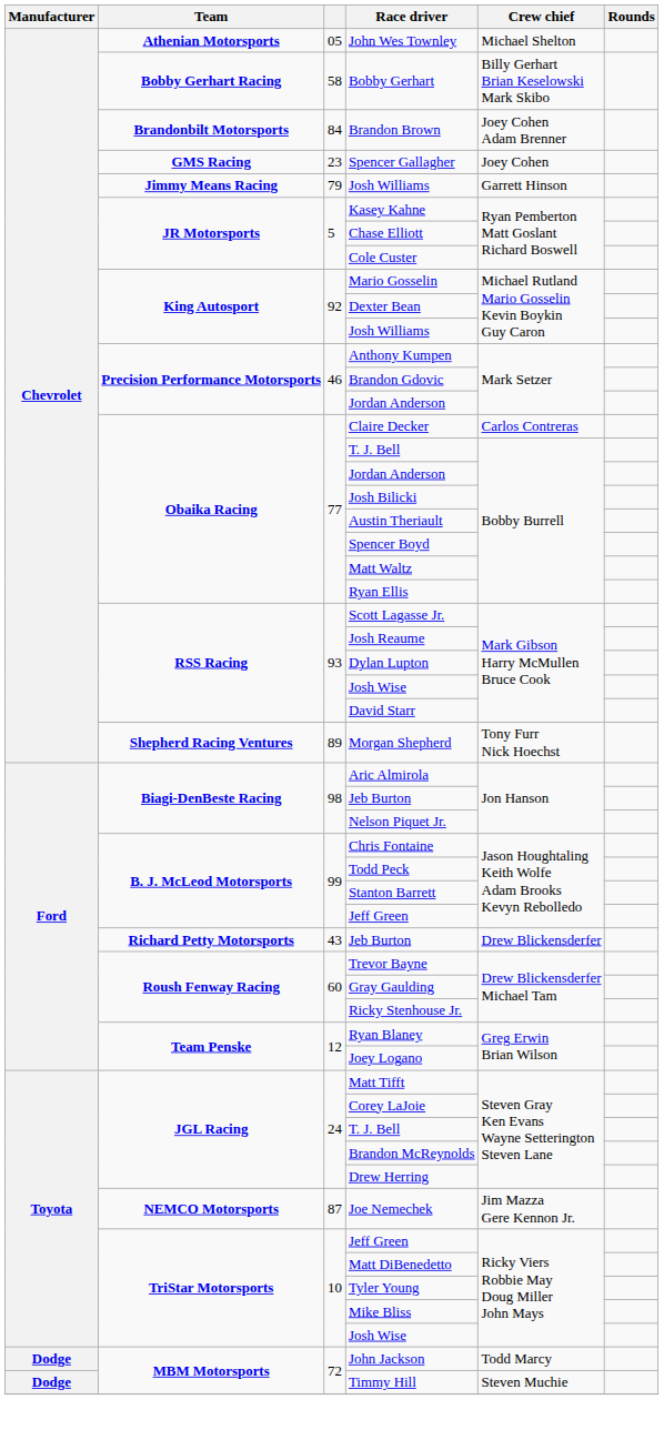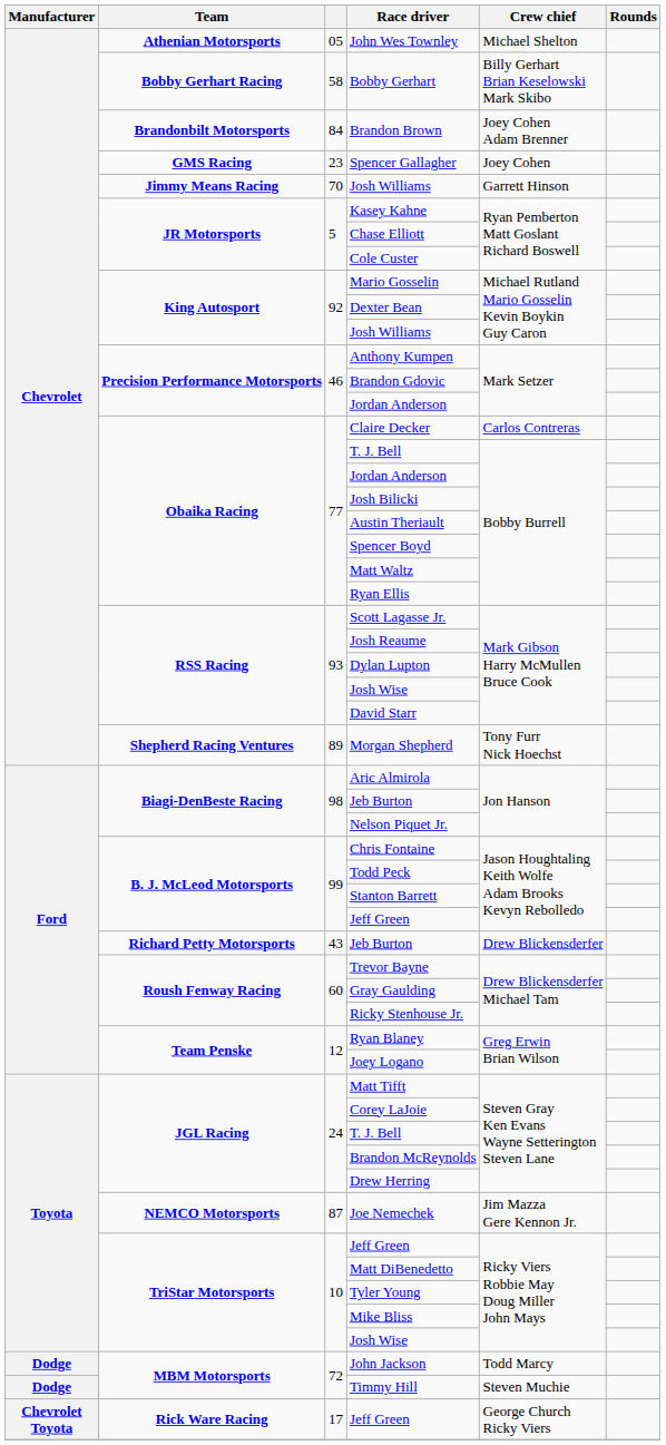 <table class="wikitable" style="font-size: 95%;">
 <tr>
 <th>Manufacturer</th>
 <th>Team</th>
 <th></th>
 <th>Race driver</th>
 <th>Crew chief</th>
 <th>Rounds</th>
 </tr>
 <tr>
 <th rowspan=28><a href='#'>Chevrolet</a></th>
 <td align=center><strong><a href='#'>Athenian Motorsports</a></strong></td>
 <td>05</td>
 <td><a href='#'>John Wes Townley</a></td>
 <td>Michael Shelton</td>
 <td></td>
 </tr>
 <tr>
 <td align=center><strong><a href='#'>Bobby Gerhart Racing</a></strong></td>
 <td>58</td>
 <td><a href='#'>Bobby Gerhart</a></td>
 <td>Billy Gerhart <small>  </small> <br> <a href='#'>Brian Keselowski</a> <small>  </small> <br> Mark Skibo <small>  </small></td>
 <td></td>
 </tr>
 <tr>
 <td align=center><strong><a href='#'>Brandonbilt Motorsports</a></strong></td>
 <td>84</td>
 <td><a href='#'>Brandon Brown</a></td>
 <td>Joey Cohen <small>  </small> <br>Adam Brenner <small>  </small></td>
 <td></td>
 </tr>
 <tr>
 <td align=center><strong><a href='#'>GMS Racing</a></strong></td>
 <td>23</td>
 <td><a href='#'>Spencer Gallagher</a></td>
 <td>Joey Cohen</td>
 <td></td>
 </tr>
 <tr>
 <td align=center><strong><a href='#'>Jimmy Means Racing</a></strong></td>
-<td>79</td>
+<td>70</td>
 <td><a href='#'>Josh Williams</a></td>
 <td>Garrett Hinson</td>
 <td></td>
 </tr>
 <tr>
 <td rowspan="3" style="text-align:center;"><strong><a href='#'>JR Motorsports</a></strong></td>
 <td rowspan=3>5</td>
 <td><a href='#'>Kasey Kahne</a></td>
 <td rowspan=3>Ryan Pemberton <small>  </small> <br> Matt Goslant <small>  </small> <br> Richard Boswell <small>  </small></td>
 <td></td>
 </tr>
 <tr>
 <td><a href='#'>Chase Elliott</a></td>
 <td></td>
 </tr>
 <tr>
 <td><a href='#'>Cole Custer</a></td>
 <td></td>
 </tr>
 <tr>
 <td rowspan="3" style="text-align:center;"><strong><a href='#'>King Autosport</a></strong></td>
 <td rowspan=3>92</td>
 <td><a href='#'>Mario Gosselin</a></td>
 <td rowspan=3>Michael Rutland <small></small> <br> <a href='#'>Mario Gosselin</a> <small></small> <br> Kevin Boykin <small></small> <br> Guy Caron <small></small></td>
 <td></td>
 </tr>
 <tr>
 <td><a href='#'>Dexter Bean</a></td>
 <td></td>
 </tr>
 <tr>
 <td><a href='#'>Josh Williams</a></td>
 <td></td>
 </tr>
 <tr>
 <td rowspan="3" style="text-align:center;"><strong><a href='#'>Precision Performance Motorsports</a></strong></td>
 <td rowspan=3>46</td>
 <td><a href='#'>Anthony Kumpen</a></td>
 <td rowspan=3>Mark Setzer</td>
 <td></td>
 </tr>
 <tr>
 <td><a href='#'>Brandon Gdovic</a></td>
 <td></td>
 </tr>
 <tr>
 <td><a href='#'>Jordan Anderson</a></td>
 <td></td>
 </tr>
 <tr>
 <td rowspan="8" align=center><strong><a href='#'>Obaika Racing</a></strong></td>
 <td rowspan=8>77</td>
 <td><a href='#'>Claire Decker</a></td>
 <td><a href='#'>Carlos Contreras</a></td>
 <td></td>
 </tr>
 <tr>
 <td><a href='#'>T. J. Bell</a></td>
 <td rowspan=7>Bobby Burrell</td>
 <td></td>
 </tr>
 <tr>
 <td><a href='#'>Jordan Anderson</a></td>
 <td></td>
 </tr>
 <tr>
 <td><a href='#'>Josh Bilicki</a></td>
 <td></td>
 </tr>
 <tr>
 <td><a href='#'>Austin Theriault</a></td>
 <td></td>
 </tr>
 <tr>
 <td><a href='#'>Spencer Boyd</a></td>
 <td></td>
 </tr>
 <tr>
 <td><a href='#'>Matt Waltz</a></td>
 <td></td>
 </tr>
 <tr>
 <td><a href='#'>Ryan Ellis</a></td>
 <td></td>
 </tr>
 <tr>
 <td rowspan="5" align=center><strong><a href='#'>RSS Racing</a></strong></td>
 <td rowspan=5>93</td>
 <td><a href='#'>Scott Lagasse Jr.</a></td>
 <td rowspan=5><a href='#'>Mark Gibson</a> <small>  </small> <br> Harry McMullen <small>  </small> <br> Bruce Cook <small>  </small></td>
 <td></td>
 </tr>
 <tr>
 <td><a href='#'>Josh Reaume</a></td>
 <td></td>
 </tr>
 <tr>
 <td><a href='#'>Dylan Lupton</a></td>
 <td></td>
 </tr>
 <tr>
 <td><a href='#'>Josh Wise</a></td>
 <td></td>
 </tr>
 <tr>
 <td><a href='#'>David Starr</a></td>
 <td></td>
 </tr>
 <tr>
 <td align=center><strong><a href='#'>Shepherd Racing Ventures</a></strong></td>
 <td>89</td>
 <td><a href='#'>Morgan Shepherd</a></td>
 <td>Tony Furr <small>  </small> <br> Nick Hoechst <small>  </small></td>
 <td></td>
 </tr>
 <tr>
 <th rowspan=13><a href='#'>Ford</a></th>
 <td rowspan="3" style="text-align:center;"><strong><a href='#'>Biagi-DenBeste Racing</a></strong></td>
 <td rowspan=3>98</td>
 <td><a href='#'>Aric Almirola</a></td>
 <td rowspan=3>Jon Hanson</td>
 <td></td>
 </tr>
 <tr>
 <td><a href='#'>Jeb Burton</a></td>
 <td></td>
 </tr>
 <tr>
 <td><a href='#'>Nelson Piquet Jr.</a></td>
 <td></td>
 </tr>
 <tr>
 <td rowspan="4" style="text-align:center;"><strong><a href='#'>B. J. McLeod Motorsports</a></strong></td>
 <td rowspan=4>99</td>
 <td><a href='#'>Chris Fontaine</a></td>
 <td rowspan=4>Jason Houghtaling  <small>  </small> <br> Keith Wolfe  <small>  </small> <br> Adam Brooks <small>  </small> <br> Kevyn Rebolledo <small>  </small></td>
 <td></td>
 </tr>
 <tr>
 <td><a href='#'>Todd Peck</a></td>
 <td></td>
 </tr>
 <tr>
 <td><a href='#'>Stanton Barrett</a></td>
 <td></td>
 </tr>
 <tr>
 <td><a href='#'>Jeff Green</a></td>
 <td></td>
 </tr>
 <tr>
 <td align=center><strong><a href='#'>Richard Petty Motorsports</a></strong></td>
 <td>43</td>
 <td><a href='#'>Jeb Burton</a></td>
 <td><a href='#'>Drew Blickensderfer</a></td>
 <td></td>
 </tr>
 <tr>
 <td rowspan="3" style="text-align:center;"><strong><a href='#'>Roush Fenway Racing</a></strong></td>
 <td rowspan=3>60</td>
 <td><a href='#'>Trevor Bayne</a></td>
 <td rowspan=3><a href='#'>Drew Blickensderfer</a> <small></small> <br> Michael Tam <small></small></td>
 <td></td>
 </tr>
 <tr>
 <td><a href='#'>Gray Gaulding</a></td>
 <td></td>
 </tr>
 <tr>
 <td><a href='#'>Ricky Stenhouse Jr.</a></td>
 <td></td>
 </tr>
 <tr>
 <td rowspan="2" style="text-align:center;"><strong><a href='#'>Team Penske</a></strong></td>
 <td rowspan=2>12</td>
 <td><a href='#'>Ryan Blaney</a></td>
 <td rowspan=2><a href='#'>Greg Erwin</a> <small> </small> <br> Brian Wilson <small>  </small></td>
 <td></td>
 </tr>
 <tr>
 <td><a href='#'>Joey Logano</a></td>
 <td></td>
 </tr>
 <tr>
 <th rowspan=11><a href='#'>Toyota</a></th>
 <td rowspan="5" style="text-align:center;"><strong><a href='#'>JGL Racing</a></strong></td>
 <td rowspan=5>24</td>
 <td><a href='#'>Matt Tifft</a></td>
 <td rowspan=5>Steven Gray <small></small> <br> Ken Evans <small></small> <br> Wayne Setterington <small></small> <br> Steven Lane <small></small></td>
 <td></td>
 </tr>
 <tr>
 <td><a href='#'>Corey LaJoie</a></td>
 <td></td>
 </tr>
 <tr>
 <td><a href='#'>T. J. Bell</a></td>
 <td></td>
 </tr>
 <tr>
 <td><a href='#'>Brandon McReynolds</a></td>
 <td></td>
 </tr>
 <tr>
 <td><a href='#'>Drew Herring</a></td>
 <td></td>
 </tr>
 <tr>
 <td align=center><strong><a href='#'>NEMCO Motorsports</a></strong></td>
 <td>87</td>
 <td><a href='#'>Joe Nemechek</a></td>
 <td>Jim Mazza <small>  </small> <br> Gere Kennon Jr. <small>  </small></td>
 <td></td>
 </tr>
 <tr>
 <td rowspan="5" align=center><strong><a href='#'>TriStar Motorsports</a></strong></td>
 <td rowspan=5>10</td>
 <td><a href='#'>Jeff Green</a></td>
 <td rowspan=5>Ricky Viers <small></small> <br> Robbie May <small></small> <br> Doug Miller <small></small> <br> John Mays <small></small></td>
 <td></td>
 </tr>
 <tr>
 <td><a href='#'>Matt DiBenedetto</a></td>
 <td></td>
 </tr>
 <tr>
 <td><a href='#'>Tyler Young</a></td>
 <td></td>
 </tr>
 <tr>
 <td><a href='#'>Mike Bliss</a></td>
 <td></td>
 </tr>
 <tr>
 <td><a href='#'>Josh Wise</a></td>
 <td></td>
 </tr>
 <tr>
 <th><a href='#'>Dodge</a></th>
 <td rowspan="2" align=center><strong><a href='#'>MBM Motorsports</a></strong></td>
 <td rowspan=2>72</td>
 <td><a href='#'>John Jackson</a></td>
 <td>Todd Marcy</td>
 <td></td>
 </tr>
 <tr>
 <th><a href='#'>Dodge</a></th>
 <td><a href='#'>Timmy Hill</a></td>
 <td>Steven Muchie</td>
 <td></td>
 </tr>
 <tr>
+<th><a href='#'>Chevrolet</a> <small></small> <br> <a href='#'>Toyota</a> <small></small></th>
+<td align=center><strong><a href='#'>Rick Ware Racing</a></strong></td>
+<td>17</td>
+<td><a href='#'>Jeff Green</a></td>
+<td>George Church <small></small> <br> Ricky Viers <small></small></td>
+<td></td>
+</tr>
+<tr>
 </tr>
 </table>
